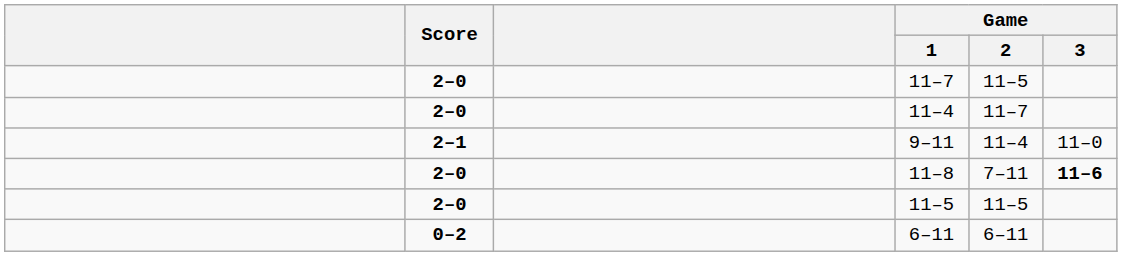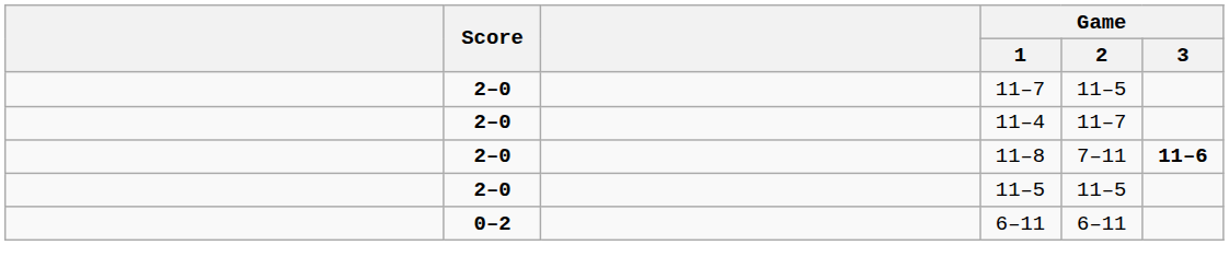 <table class="wikitable" style="text-align: center;">
 <tr>
 <th rowspan=2 align="right" width="270"></th>
 <th rowspan=2 width="55">Score</th>
 <th rowspan=2 align="left" width="270"></th>
 <th colspan=3>Game</th>
 </tr>
 <tr>
 <th width="45">1</th>
 <th width="45">2</th>
 <th width="45">3</th>
 </tr>
 <tr>
 <td align=left><strong><br></strong></td>
 <td align=center><strong>2–0</strong></td>
 <td align=left><br></td>
 <td>11–7</td>
 <td>11–5</td>
 <td></td>
 </tr>
 <tr>
 <td align=left><strong><br></strong></td>
 <td align=center><strong>2–0</strong></td>
 <td align=left><br></td>
 <td>11–4</td>
 <td>11–7</td>
 <td></td>
 </tr>
 <tr>
 <td align=left><strong><br></strong></td>
-<td align=center><strong>2–1</strong></td>
-<td align=left><br></td>
-<td>9–11</td>
-<td>11–4</td>
-<td>11–0</td>
-</tr>
-<tr>
-<td align=left><strong><br></strong></td>
 <td align=center><strong>2–0</strong></td>
 <td align=left><br></td>
 <td>11–8</td>
 <td>7–11</td>
 <td><strong>11–6</strong></td>
 </tr>
 <tr>
 <td align=left><strong><br></strong></td>
 <td align=center><strong>2–0</strong></td>
 <td align=left><br></td>
 <td>11–5</td>
 <td>11–5</td>
 <td></td>
 </tr>
 <tr>
 <td align=left><br></td>
 <td align=center><strong>0–2</strong></td>
 <td align=left><strong><br></strong></td>
 <td>6–11</td>
 <td>6–11</td>
 <td></td>
 </tr>
 </table>
